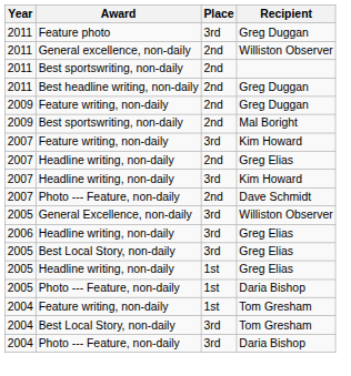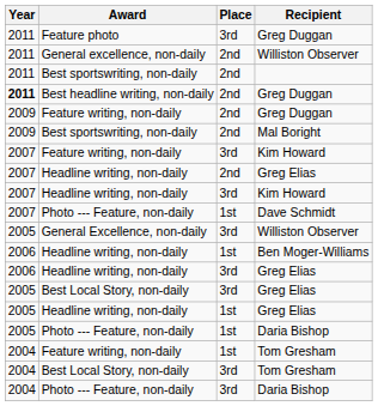 <table class="wikitable">
 <tr>
 <th>Year</th>
 <th>Award</th>
 <th>Place</th>
 <th>Recipient</th>
 </tr>
 <tr>
 <td>2011</td>
 <td>Feature photo</td>
 <td>3rd</td>
 <td>Greg Duggan</td>
 </tr>
 <tr>
 <td>2011</td>
 <td>General excellence, non-daily</td>
 <td>2nd</td>
 <td>Williston Observer</td>
 </tr>
 <tr>
 <td>2011</td>
 <td>Best sportswriting, non-daily</td>
 <td>2nd</td>
 <td></td>
 </tr>
 <tr>
-<td>2011</td>
+<td><strong>2011</strong></td>
 <td>Best headline writing, non-daily</td>
 <td>2nd</td>
 <td>Greg Duggan</td>
 </tr>
 <tr>
 <td>2009</td>
 <td>Feature writing, non-daily</td>
 <td>2nd</td>
 <td>Greg Duggan</td>
 </tr>
 <tr>
 <td>2009</td>
 <td>Best sportswriting, non-daily</td>
 <td>2nd</td>
 <td>Mal Boright</td>
 </tr>
 <tr>
 <td>2007</td>
 <td>Feature writing, non-daily</td>
 <td>3rd</td>
 <td>Kim Howard</td>
 </tr>
 <tr>
 <td>2007</td>
 <td>Headline writing, non-daily</td>
 <td>2nd</td>
 <td>Greg Elias</td>
 </tr>
 <tr>
 <td>2007</td>
 <td>Headline writing, non-daily</td>
 <td>3rd</td>
 <td>Kim Howard</td>
 </tr>
 <tr>
 <td>2007</td>
 <td>Photo --- Feature, non-daily</td>
-<td>2nd</td>
+<td>1st</td>
 <td>Dave Schmidt</td>
 </tr>
 <tr>
 <td>2005</td>
 <td>General Excellence, non-daily</td>
 <td>3rd</td>
 <td>Williston Observer</td>
+</tr>
+<tr>
+<td>2006</td>
+<td>Headline writing, non-daily</td>
+<td>1st</td>
+<td>Ben Moger-Williams</td>
 </tr>
 <tr>
 <td>2006</td>
 <td>Headline writing, non-daily</td>
 <td>3rd</td>
 <td>Greg Elias</td>
 </tr>
 <tr>
 <td>2005</td>
 <td>Best Local Story, non-daily</td>
 <td>3rd</td>
 <td>Greg Elias</td>
 </tr>
 <tr>
 <td>2005</td>
 <td>Headline writing, non-daily</td>
 <td>1st</td>
 <td>Greg Elias</td>
 </tr>
 <tr>
 <td>2005</td>
 <td>Photo --- Feature, non-daily</td>
 <td>1st</td>
 <td>Daria Bishop</td>
 </tr>
 <tr>
 <td>2004</td>
 <td>Feature writing, non-daily</td>
 <td>1st</td>
 <td>Tom Gresham</td>
 </tr>
 <tr>
 <td>2004</td>
 <td>Best Local Story, non-daily</td>
 <td>3rd</td>
 <td>Tom Gresham</td>
 </tr>
 <tr>
 <td>2004</td>
 <td>Photo --- Feature, non-daily</td>
 <td>3rd</td>
 <td>Daria Bishop</td>
 </tr>
 </table>
